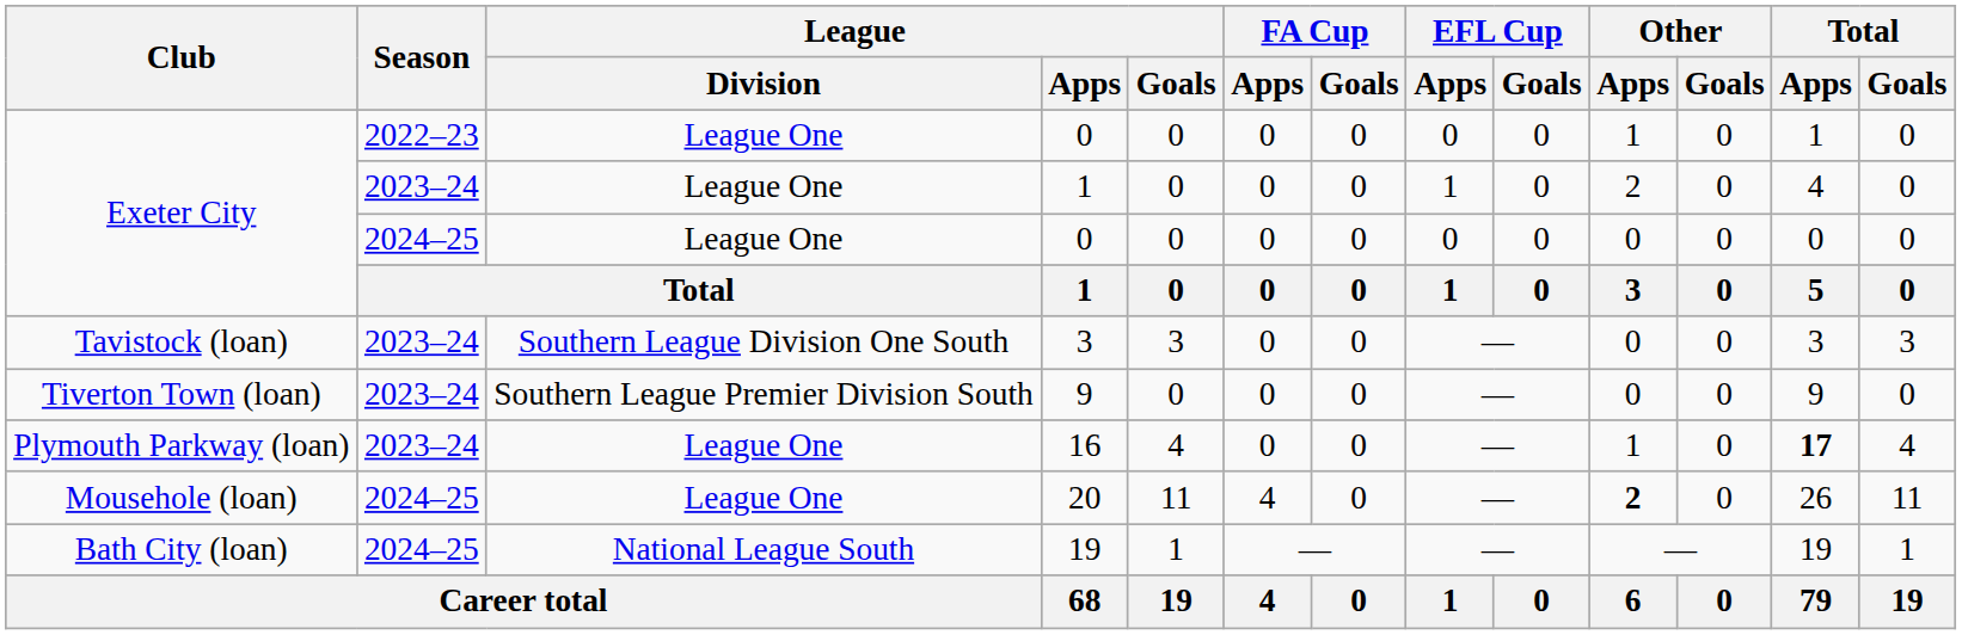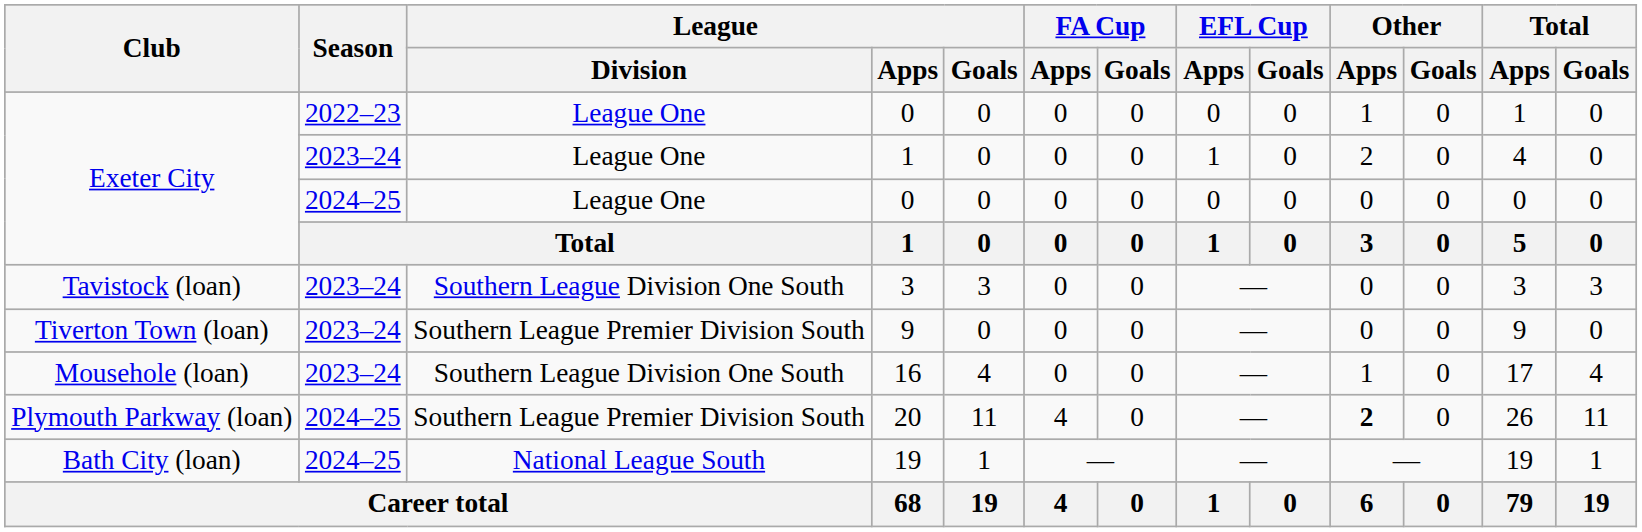 <table class="wikitable" style="text-align: center">
 <tr>
 <th rowspan="2">Club</th>
 <th rowspan="2">Season</th>
 <th colspan="3">League</th>
 <th colspan="2"><a href='#'>FA Cup</a></th>
 <th colspan="2"><a href='#'>EFL Cup</a></th>
 <th colspan="2">Other</th>
 <th colspan="2">Total</th>
 </tr>
 <tr>
 <th>Division</th>
 <th>Apps</th>
 <th>Goals</th>
 <th>Apps</th>
 <th>Goals</th>
 <th>Apps</th>
 <th>Goals</th>
 <th>Apps</th>
 <th>Goals</th>
 <th>Apps</th>
 <th>Goals</th>
 </tr>
 <tr>
 <td rowspan="4"><a href='#'>Exeter City</a></td>
 <td><a href='#'>2022–23</a></td>
 <td><a href='#'>League One</a></td>
 <td>0</td>
 <td>0</td>
 <td>0</td>
 <td>0</td>
 <td>0</td>
 <td>0</td>
 <td>1</td>
 <td>0</td>
 <td>1</td>
 <td>0</td>
 </tr>
 <tr>
 <td><a href='#'>2023–24</a></td>
 <td>League One</td>
 <td>1</td>
 <td>0</td>
 <td>0</td>
 <td>0</td>
 <td>1</td>
 <td>0</td>
 <td>2</td>
 <td>0</td>
 <td>4</td>
 <td>0</td>
 </tr>
 <tr>
 <td><a href='#'>2024–25</a></td>
 <td>League One</td>
 <td>0</td>
 <td>0</td>
 <td>0</td>
 <td>0</td>
 <td>0</td>
 <td>0</td>
 <td>0</td>
 <td>0</td>
 <td>0</td>
 <td>0</td>
 </tr>
 <tr>
 <th colspan="2">Total</th>
 <th>1</th>
 <th>0</th>
 <th>0</th>
 <th>0</th>
 <th>1</th>
 <th>0</th>
 <th>3</th>
 <th>0</th>
 <th>5</th>
 <th>0</th>
 </tr>
 <tr>
 <td><a href='#'>Tavistock</a> (loan)</td>
 <td><a href='#'>2023–24</a></td>
 <td><a href='#'>Southern League</a> Division One South</td>
 <td>3</td>
 <td>3</td>
 <td>0</td>
 <td>0</td>
 <td colspan="2">—</td>
 <td>0</td>
 <td>0</td>
 <td>3</td>
 <td>3</td>
 </tr>
 <tr>
 <td><a href='#'>Tiverton Town</a> (loan)</td>
 <td><a href='#'>2023–24</a></td>
 <td>Southern League Premier Division South</td>
 <td>9</td>
 <td>0</td>
 <td>0</td>
 <td>0</td>
 <td colspan="2">—</td>
 <td>0</td>
 <td>0</td>
 <td>9</td>
 <td>0</td>
 </tr>
 <tr>
-<td><a href='#'>Plymouth Parkway</a> (loan)</td>
+<td><a href='#'>Mousehole</a> (loan)</td>
 <td><a href='#'>2023–24</a></td>
-<td><a href='#'>League One</a></td>
+<td>Southern League Division One South</td>
 <td>16</td>
 <td>4</td>
 <td>0</td>
 <td>0</td>
 <td colspan="2">—</td>
 <td>1</td>
 <td>0</td>
-<td><strong>17</strong></td>
+<td>17</td>
 <td>4</td>
 </tr>
 <tr>
-<td><a href='#'>Mousehole</a> (loan)</td>
+<td><a href='#'>Plymouth Parkway</a> (loan)</td>
 <td><a href='#'>2024–25</a></td>
-<td><a href='#'>League One</a></td>
+<td>Southern League Premier Division South</td>
 <td>20</td>
 <td>11</td>
 <td>4</td>
 <td>0</td>
 <td colspan="2">—</td>
 <td><strong>2</strong></td>
 <td>0</td>
 <td>26</td>
 <td>11</td>
 </tr>
 <tr>
 <td><a href='#'>Bath City</a> (loan)</td>
 <td><a href='#'>2024–25</a></td>
 <td><a href='#'>National League South</a></td>
 <td>19</td>
 <td>1</td>
 <td colspan="2">—</td>
 <td colspan="2">—</td>
 <td colspan="2">—</td>
 <td>19</td>
 <td>1</td>
 </tr>
 <tr>
 <th colspan="3">Career total</th>
 <th>68</th>
 <th>19</th>
 <th>4</th>
 <th>0</th>
 <th>1</th>
 <th>0</th>
 <th>6</th>
 <th>0</th>
 <th>79</th>
 <th>19</th>
 </tr>
 </table>
